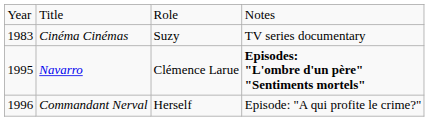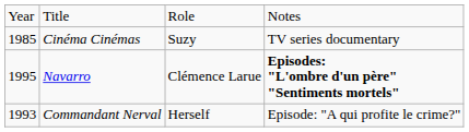 <table class="wikitable sortable">
 <tr>
 <td>Year</td>
 <td>Title</td>
 <td>Role</td>
 <td>Notes</td>
 </tr>
 <tr>
-<td>1983</td>
+<td>1985</td>
 <td><em>Cinéma Cinémas</em></td>
 <td>Suzy</td>
 <td>TV series documentary</td>
 </tr>
 <tr>
 <td>1995</td>
 <td><em><a href='#'>Navarro</a></em></td>
 <td>Clémence Larue</td>
 <td><strong>Episodes:<br>"L'ombre d'un père"<br>"Sentiments mortels"</strong></td>
 </tr>
 <tr>
-<td>1996</td>
+<td>1993</td>
 <td><em>Commandant Nerval</em></td>
 <td>Herself</td>
 <td>Episode: "A qui profite le crime?"</td>
 </tr>
 </table>
